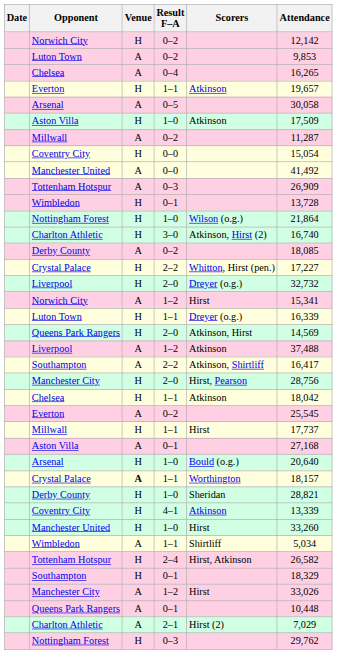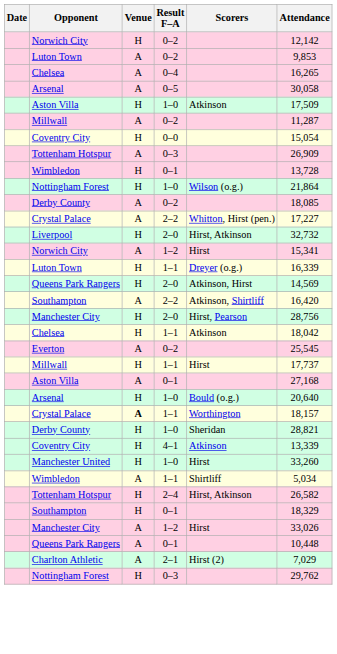 <table class="wikitable sortable" style="text-align:center;">
 <tr>
 <th>Date</th>
 <th>Opponent</th>
 <th>Venue</th>
 <th>Result<br>F–A</th>
 <th class=unsortable>Scorers</th>
 <th>Attendance</th>
 </tr>
 <tr bgcolor="#ffd0e3">
 <td align=left></td>
 <td align=left><a href='#'>Norwich City</a></td>
 <td>H</td>
 <td>0–2</td>
 <td></td>
 <td>12,142</td>
 </tr>
 <tr bgcolor="#ffd0e3">
 <td align=left></td>
 <td align=left><a href='#'>Luton Town</a></td>
 <td>A</td>
 <td>0–2</td>
 <td></td>
 <td>9,853</td>
 </tr>
 <tr bgcolor="#ffd0e3">
 <td align=left></td>
 <td align=left><a href='#'>Chelsea</a></td>
 <td>A</td>
 <td>0–4</td>
 <td></td>
 <td>16,265</td>
 </tr>
-<tr bgcolor="#ffffdd">
-<td align=left></td>
-<td align=left><a href='#'>Everton</a></td>
-<td>H</td>
-<td>1–1</td>
-<td align=left><a href='#'>Atkinson</a></td>
-<td>19,657</td>
-</tr>
 <tr bgcolor="#ffd0e3">
 <td align=left></td>
 <td align=left><a href='#'>Arsenal</a></td>
 <td>A</td>
 <td>0–5</td>
 <td></td>
 <td>30,058</td>
 </tr>
 <tr bgcolor="#d0ffe3">
 <td align=left></td>
 <td align=left><a href='#'>Aston Villa</a></td>
 <td>H</td>
 <td>1–0</td>
 <td align=left>Atkinson</td>
 <td>17,509</td>
 </tr>
 <tr bgcolor="#ffd0e3">
 <td align=left></td>
 <td align=left><a href='#'>Millwall</a></td>
 <td>A</td>
 <td>0–2</td>
 <td></td>
 <td>11,287</td>
 </tr>
 <tr bgcolor="#ffffdd">
 <td align=left></td>
 <td align=left><a href='#'>Coventry City</a></td>
 <td>H</td>
 <td>0–0</td>
 <td></td>
 <td>15,054</td>
 </tr>
-<tr bgcolor="#ffffdd">
-<td align=left></td>
-<td align=left><a href='#'>Manchester United</a></td>
-<td>A</td>
-<td>0–0</td>
-<td></td>
-<td>41,492</td>
-</tr>
 <tr bgcolor="#ffd0e3">
 <td align=left></td>
 <td align=left><a href='#'>Tottenham Hotspur</a></td>
 <td>A</td>
 <td>0–3</td>
 <td></td>
 <td>26,909</td>
 </tr>
 <tr bgcolor="#ffd0e3">
 <td align=left></td>
 <td align=left><a href='#'>Wimbledon</a></td>
 <td>H</td>
 <td>0–1</td>
 <td></td>
 <td>13,728</td>
 </tr>
 <tr bgcolor="#d0ffe3">
 <td align=left></td>
 <td align=left><a href='#'>Nottingham Forest</a></td>
 <td>H</td>
 <td>1–0</td>
 <td align=left><a href='#'>Wilson</a> (o.g.)</td>
 <td>21,864</td>
 </tr>
-<tr bgcolor="#d0ffe3">
-<td align=left></td>
-<td align=left><a href='#'>Charlton Athletic</a></td>
-<td>H</td>
-<td>3–0</td>
-<td align=left>Atkinson, <a href='#'>Hirst</a> (2)</td>
-<td>16,740</td>
-</tr>
 <tr bgcolor="#ffd0e3">
 <td align=left></td>
 <td align=left><a href='#'>Derby County</a></td>
 <td>A</td>
 <td>0–2</td>
 <td></td>
 <td>18,085</td>
 </tr>
 <tr bgcolor="#ffffdd">
 <td align=left></td>
 <td align=left><a href='#'>Crystal Palace</a></td>
-<td>H</td>
+<td>A</td>
 <td>2–2</td>
 <td align=left><a href='#'>Whitton</a>, Hirst (pen.)</td>
 <td>17,227</td>
 </tr>
 <tr bgcolor="#d0ffe3">
 <td align=left></td>
 <td align=left><a href='#'>Liverpool</a></td>
 <td>H</td>
 <td>2–0</td>
-<td align=left><a href='#'>Dreyer</a> (o.g.)</td>
+<td align=left>Hirst, Atkinson</td>
 <td>32,732</td>
 </tr>
 <tr bgcolor="#ffd0e3">
 <td align=left></td>
 <td align=left><a href='#'>Norwich City</a></td>
 <td>A</td>
 <td>1–2</td>
 <td align=left>Hirst</td>
 <td>15,341</td>
 </tr>
 <tr bgcolor="#ffffdd">
 <td align=left></td>
 <td align=left><a href='#'>Luton Town</a></td>
 <td>H</td>
 <td>1–1</td>
 <td align=left><a href='#'>Dreyer</a> (o.g.)</td>
 <td>16,339</td>
 </tr>
 <tr bgcolor="#d0ffe3">
 <td align=left></td>
 <td align=left><a href='#'>Queens Park Rangers</a></td>
 <td>H</td>
 <td>2–0</td>
 <td align=left>Atkinson, Hirst</td>
 <td>14,569</td>
 </tr>
-<tr bgcolor="#ffd0e3">
-<td align=left></td>
-<td align=left><a href='#'>Liverpool</a></td>
-<td>A</td>
-<td>1–2</td>
-<td align=left>Atkinson</td>
-<td>37,488</td>
-</tr>
 <tr bgcolor="#ffffdd">
 <td align=left></td>
 <td align=left><a href='#'>Southampton</a></td>
 <td>A</td>
 <td>2–2</td>
 <td align=left>Atkinson, <a href='#'>Shirtliff</a></td>
-<td>16,417</td>
+<td>16,420</td>
 </tr>
 <tr bgcolor="#d0ffe3">
 <td align=left></td>
 <td align=left><a href='#'>Manchester City</a></td>
 <td>H</td>
 <td>2–0</td>
 <td align=left>Hirst, <a href='#'>Pearson</a></td>
 <td>28,756</td>
 </tr>
 <tr bgcolor="#ffffdd">
 <td align=left></td>
 <td align=left><a href='#'>Chelsea</a></td>
 <td>H</td>
 <td>1–1</td>
 <td align=left>Atkinson</td>
 <td>18,042</td>
 </tr>
 <tr bgcolor="#ffd0e3">
 <td align=left></td>
 <td align=left><a href='#'>Everton</a></td>
 <td>A</td>
 <td>0–2</td>
 <td></td>
 <td>25,545</td>
 </tr>
 <tr bgcolor="#ffffdd">
 <td align=left></td>
 <td align=left><a href='#'>Millwall</a></td>
 <td>H</td>
 <td>1–1</td>
 <td align=left>Hirst</td>
 <td>17,737</td>
 </tr>
 <tr bgcolor="#ffd0e3">
 <td align=left></td>
 <td align=left><a href='#'>Aston Villa</a></td>
 <td>A</td>
 <td>0–1</td>
 <td></td>
 <td>27,168</td>
 </tr>
 <tr bgcolor="#d0ffe3">
 <td align=left></td>
 <td align=left><a href='#'>Arsenal</a></td>
 <td>H</td>
 <td>1–0</td>
 <td align=left><a href='#'>Bould</a> (o.g.)</td>
 <td>20,640</td>
 </tr>
 <tr bgcolor="#ffffdd">
 <td align=left></td>
 <td align=left><a href='#'>Crystal Palace</a></td>
 <td><strong>A</strong></td>
 <td>1–1</td>
 <td align=left><a href='#'>Worthington</a></td>
 <td>18,157</td>
 </tr>
 <tr bgcolor="#d0ffe3">
 <td align=left></td>
 <td align=left><a href='#'>Derby County</a></td>
 <td>H</td>
 <td>1–0</td>
 <td align=left>Sheridan</td>
 <td>28,821</td>
 </tr>
 <tr bgcolor="#d0ffe3">
 <td align=left></td>
 <td align=left><a href='#'>Coventry City</a></td>
 <td>H</td>
 <td>4–1</td>
 <td align=left><a href='#'>Atkinson</a></td>
 <td>13,339</td>
 </tr>
 <tr bgcolor="#d0ffe3">
 <td align=left></td>
 <td align=left><a href='#'>Manchester United</a></td>
 <td>H</td>
 <td>1–0</td>
 <td align=left>Hirst</td>
 <td>33,260</td>
 </tr>
 <tr bgcolor="#ffffdd">
 <td align=left></td>
 <td align=left><a href='#'>Wimbledon</a></td>
 <td>A</td>
 <td>1–1</td>
 <td align=left>Shirtliff</td>
 <td>5,034</td>
 </tr>
 <tr bgcolor="#ffd0e3">
 <td align=left></td>
 <td align=left><a href='#'>Tottenham Hotspur</a></td>
 <td>H</td>
 <td>2–4</td>
 <td align=left>Hirst, Atkinson</td>
 <td>26,582</td>
 </tr>
 <tr bgcolor="#ffd0e3">
 <td align=left></td>
 <td align=left><a href='#'>Southampton</a></td>
 <td>H</td>
 <td>0–1</td>
 <td></td>
 <td>18,329</td>
 </tr>
 <tr bgcolor="#ffd0e3">
 <td align=left></td>
 <td align=left><a href='#'>Manchester City</a></td>
 <td>A</td>
 <td>1–2</td>
 <td align=left>Hirst</td>
 <td>33,026</td>
 </tr>
 <tr bgcolor="#ffd0e3">
 <td align=left></td>
 <td align=left><a href='#'>Queens Park Rangers</a></td>
 <td>A</td>
 <td>0–1</td>
 <td></td>
 <td>10,448</td>
 </tr>
 <tr bgcolor="#d0ffe3">
 <td align=left></td>
 <td align=left><a href='#'>Charlton Athletic</a></td>
 <td>A</td>
 <td>2–1</td>
 <td align=left>Hirst (2)</td>
 <td>7,029</td>
 </tr>
 <tr bgcolor="#ffd0e3">
 <td align=left></td>
 <td align=left><a href='#'>Nottingham Forest</a></td>
 <td>H</td>
 <td>0–3</td>
 <td></td>
 <td>29,762</td>
 </tr>
 </table>
